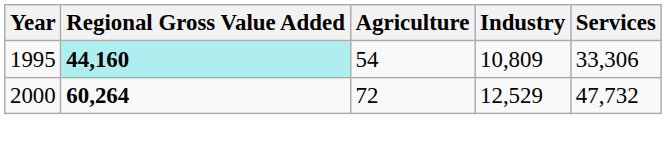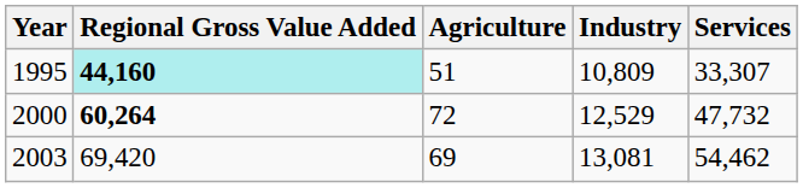 <table class="wikitable">
 <tr>
 <th>Year</th>
 <th>Regional Gross Value Added</th>
 <th>Agriculture</th>
 <th>Industry</th>
 <th>Services</th>
 </tr>
 <tr>
 <td>1995</td>
 <td style="background: paleturquoise;"><strong>44,160</strong></td>
-<td>54</td>
+<td>51</td>
 <td>10,809</td>
-<td>33,306</td>
+<td>33,307</td>
 </tr>
 <tr>
 <td>2000</td>
 <td><strong>60,264</strong></td>
 <td>72</td>
 <td>12,529</td>
 <td>47,732</td>
 </tr>
+<tr>
+<td>2003</td>
+<td>69,420</td>
+<td>69</td>
+<td>13,081</td>
+<td>54,462</td>
+</tr>
 </table>
